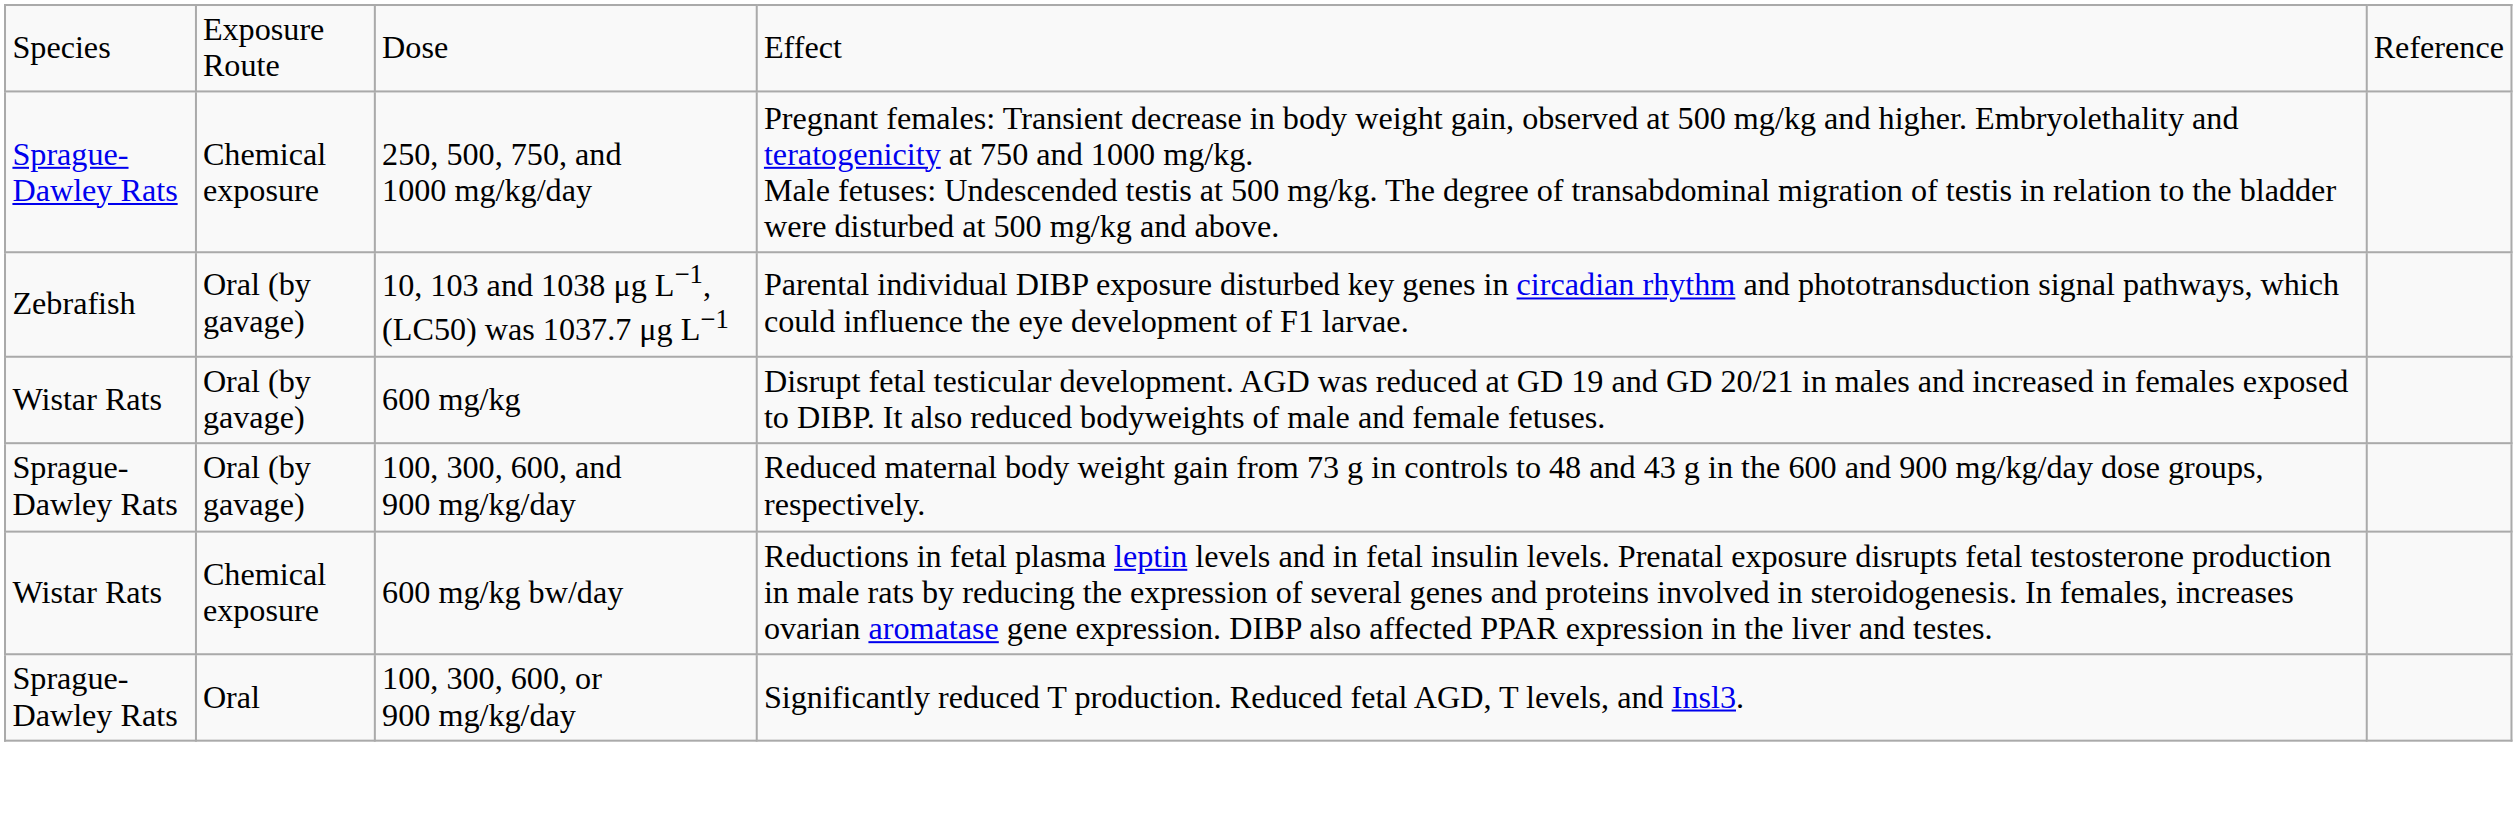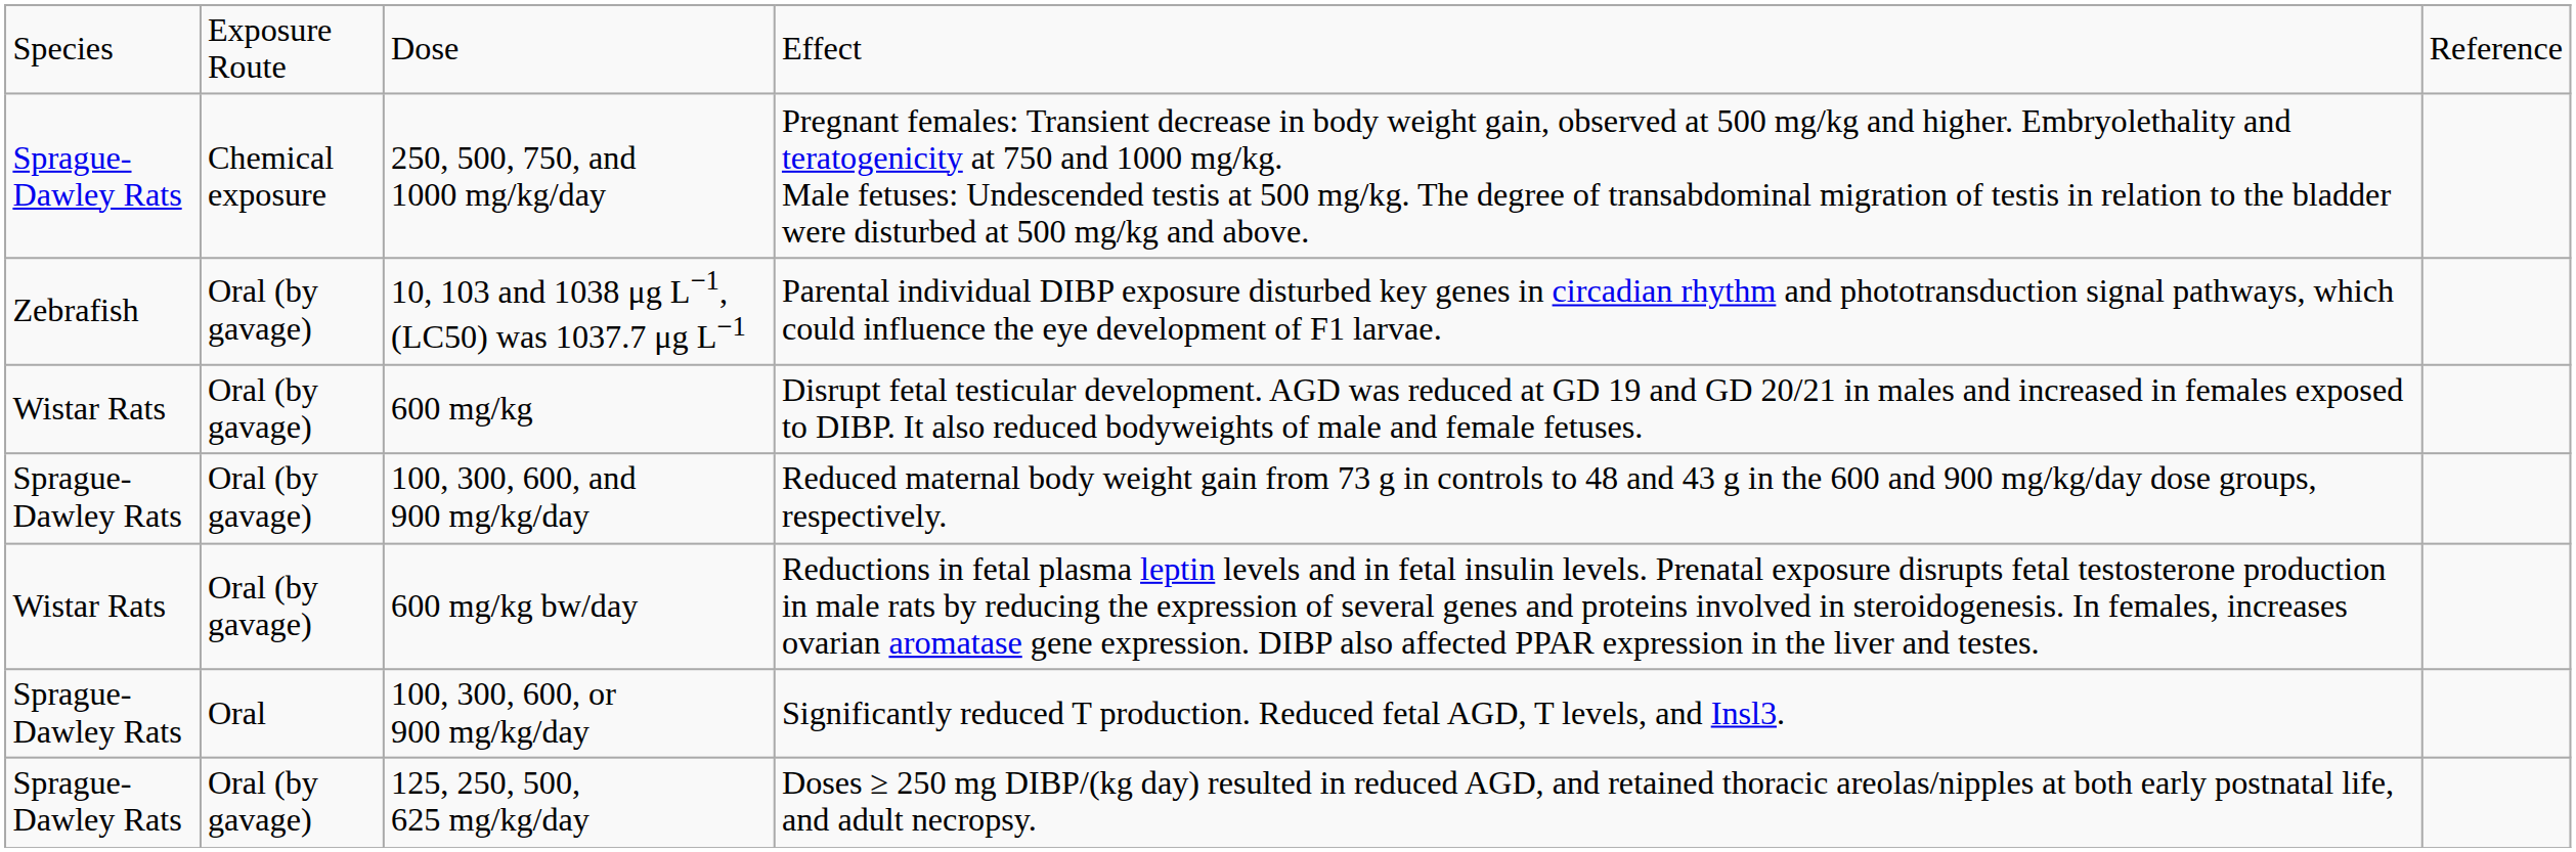 <table class="wikitable">
 <tr>
 <td>Species</td>
 <td>Exposure Route</td>
 <td>Dose</td>
 <td>Effect</td>
 <td>Reference</td>
 </tr>
 <tr>
 <td><a href='#'>Sprague-Dawley Rats</a></td>
 <td>Chemical exposure</td>
 <td>250, 500, 750, and 1000 mg/kg/day</td>
 <td>Pregnant females: Transient decrease in body weight gain, observed at  500 mg/kg and higher. Embryolethality and <a href='#'>teratogenicity</a> at 750 and 1000 mg/kg.<br>Male fetuses: Undescended testis at 500 mg/kg. The degree of transabdominal migration of testis in relation to the bladder were disturbed at 500 mg/kg and above.</td>
 <td></td>
 </tr>
 <tr>
 <td>Zebrafish</td>
 <td>Oral (by gavage)</td>
 <td>10, 103 and 1038 μg L<sup>−1</sup>, (LC50) was 1037.7 μg L<sup>−1</sup></td>
 <td>Parental individual DIBP exposure disturbed key genes in <a href='#'>circadian rhythm</a> and phototransduction signal pathways, which could influence the eye development of F1 larvae.</td>
 <td></td>
 </tr>
 <tr>
 <td>Wistar Rats</td>
 <td>Oral (by gavage)</td>
 <td>600 mg/kg</td>
 <td>Disrupt fetal testicular development. AGD was reduced at GD 19 and GD  20/21 in males and increased in females exposed to DIBP. It also reduced bodyweights  of male and female fetuses.</td>
 <td></td>
 </tr>
 <tr>
 <td>Sprague-Dawley Rats</td>
 <td>Oral (by gavage)</td>
 <td>100, 300, 600, and 900 mg/kg/day</td>
 <td>Reduced maternal body weight gain from 73 g in controls to 48 and 43 g  in the 600 and 900 mg/kg/day dose groups, respectively.</td>
 <td></td>
 </tr>
 <tr>
 <td>Wistar Rats</td>
-<td>Chemical exposure</td>
+<td>Oral (by gavage)</td>
 <td>600 mg/kg bw/day</td>
 <td>Reductions in fetal plasma <a href='#'>leptin</a> levels and in fetal insulin levels.  Prenatal exposure disrupts fetal testosterone production in male rats by  reducing the expression of several genes and proteins involved in  steroidogenesis. In females, increases ovarian <a href='#'>aromatase</a> gene expression. DIBP also affected PPAR expression in the liver and testes.</td>
 <td></td>
 </tr>
 <tr>
 <td>Sprague-Dawley Rats</td>
 <td>Oral</td>
 <td>100, 300, 600, or 900 mg/kg/day</td>
 <td>Significantly reduced T production. Reduced fetal AGD, T levels, and <a href='#'>Insl3</a>.</td>
 <td></td>
 </tr>
+<tr>
+<td>Sprague-Dawley Rats</td>
+<td>Oral (by gavage)</td>
+<td>125, 250, 500, 625 mg/kg/day</td>
+<td>Doses ≥ 250 mg DIBP/(kg day) resulted in reduced AGD, and retained  thoracic areolas/nipples at both early postnatal life, and adult necropsy.</td>
+<td></td>
+</tr>
 </table>
